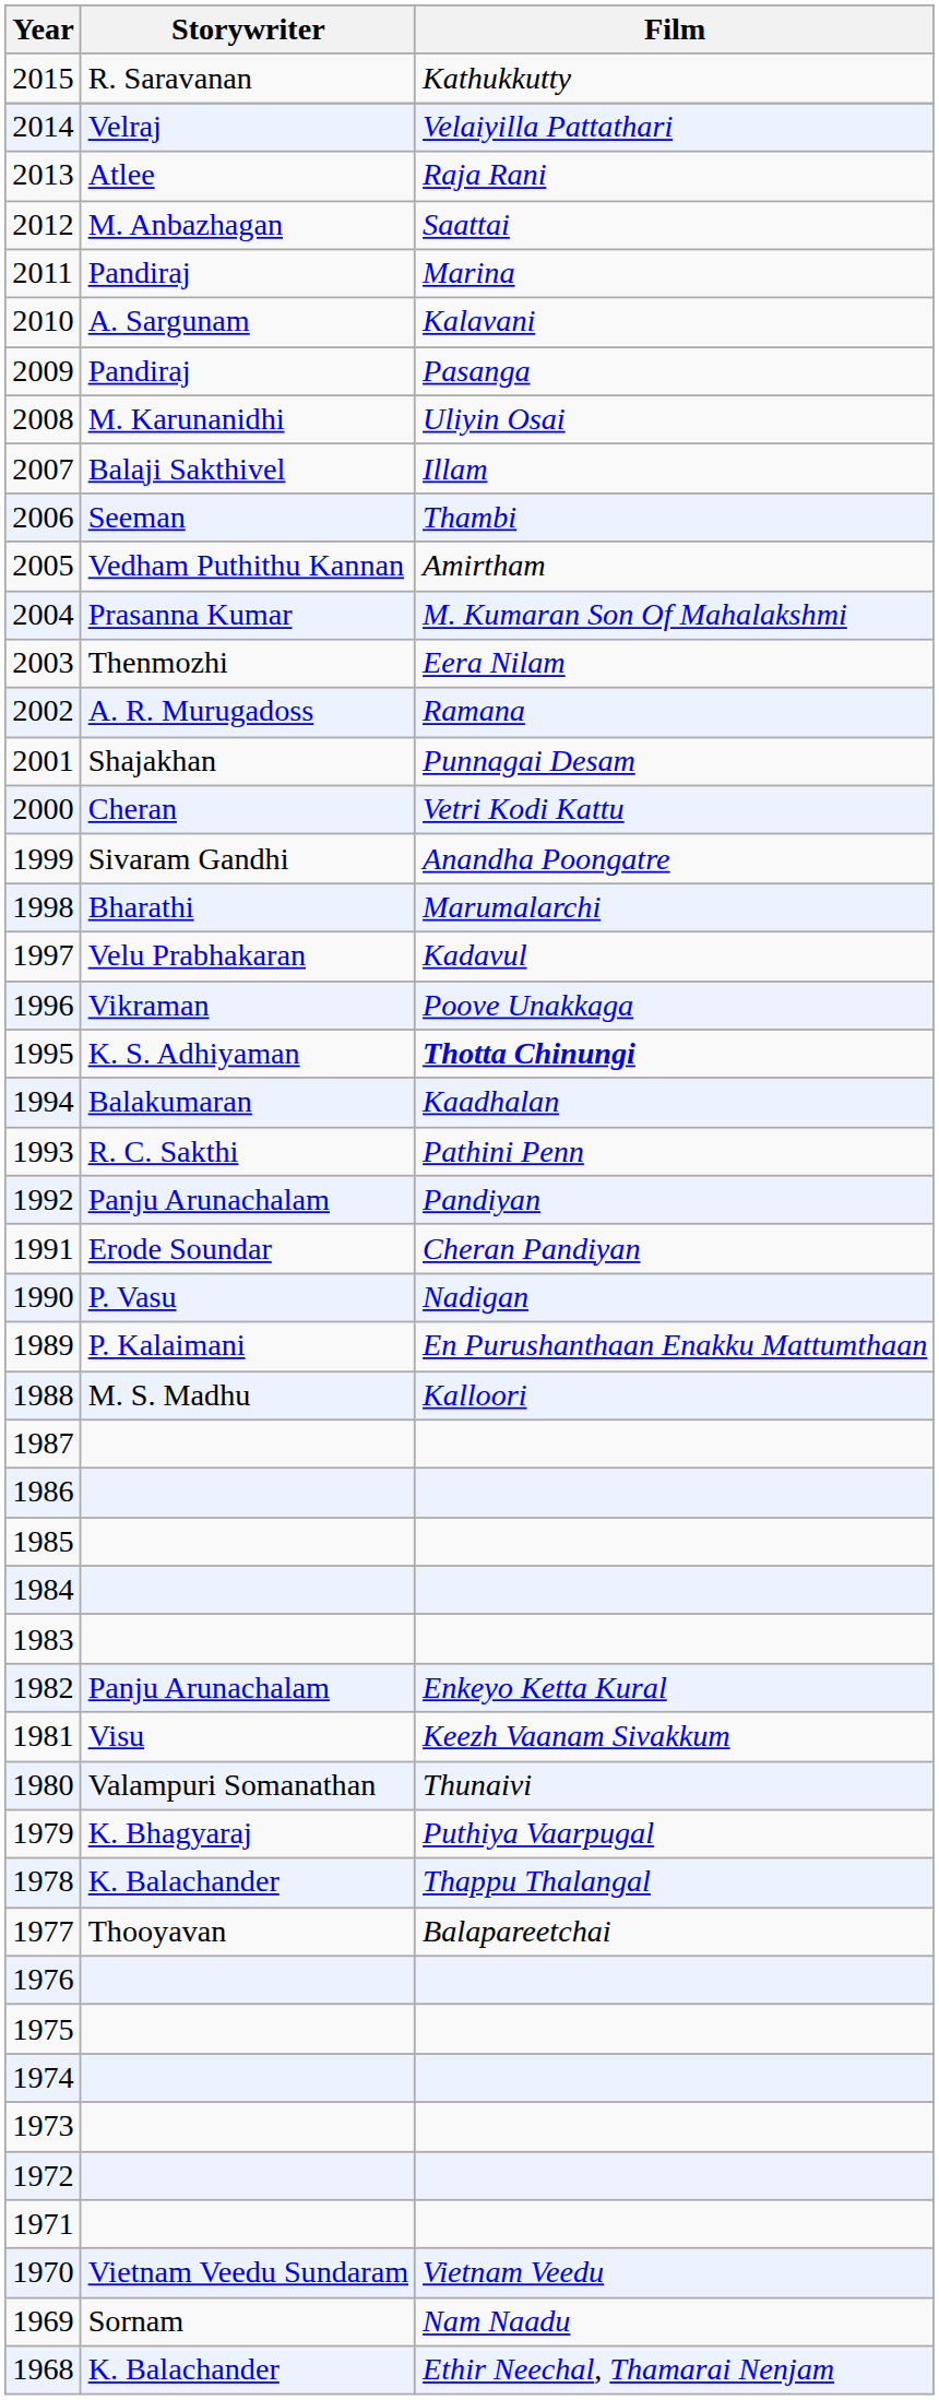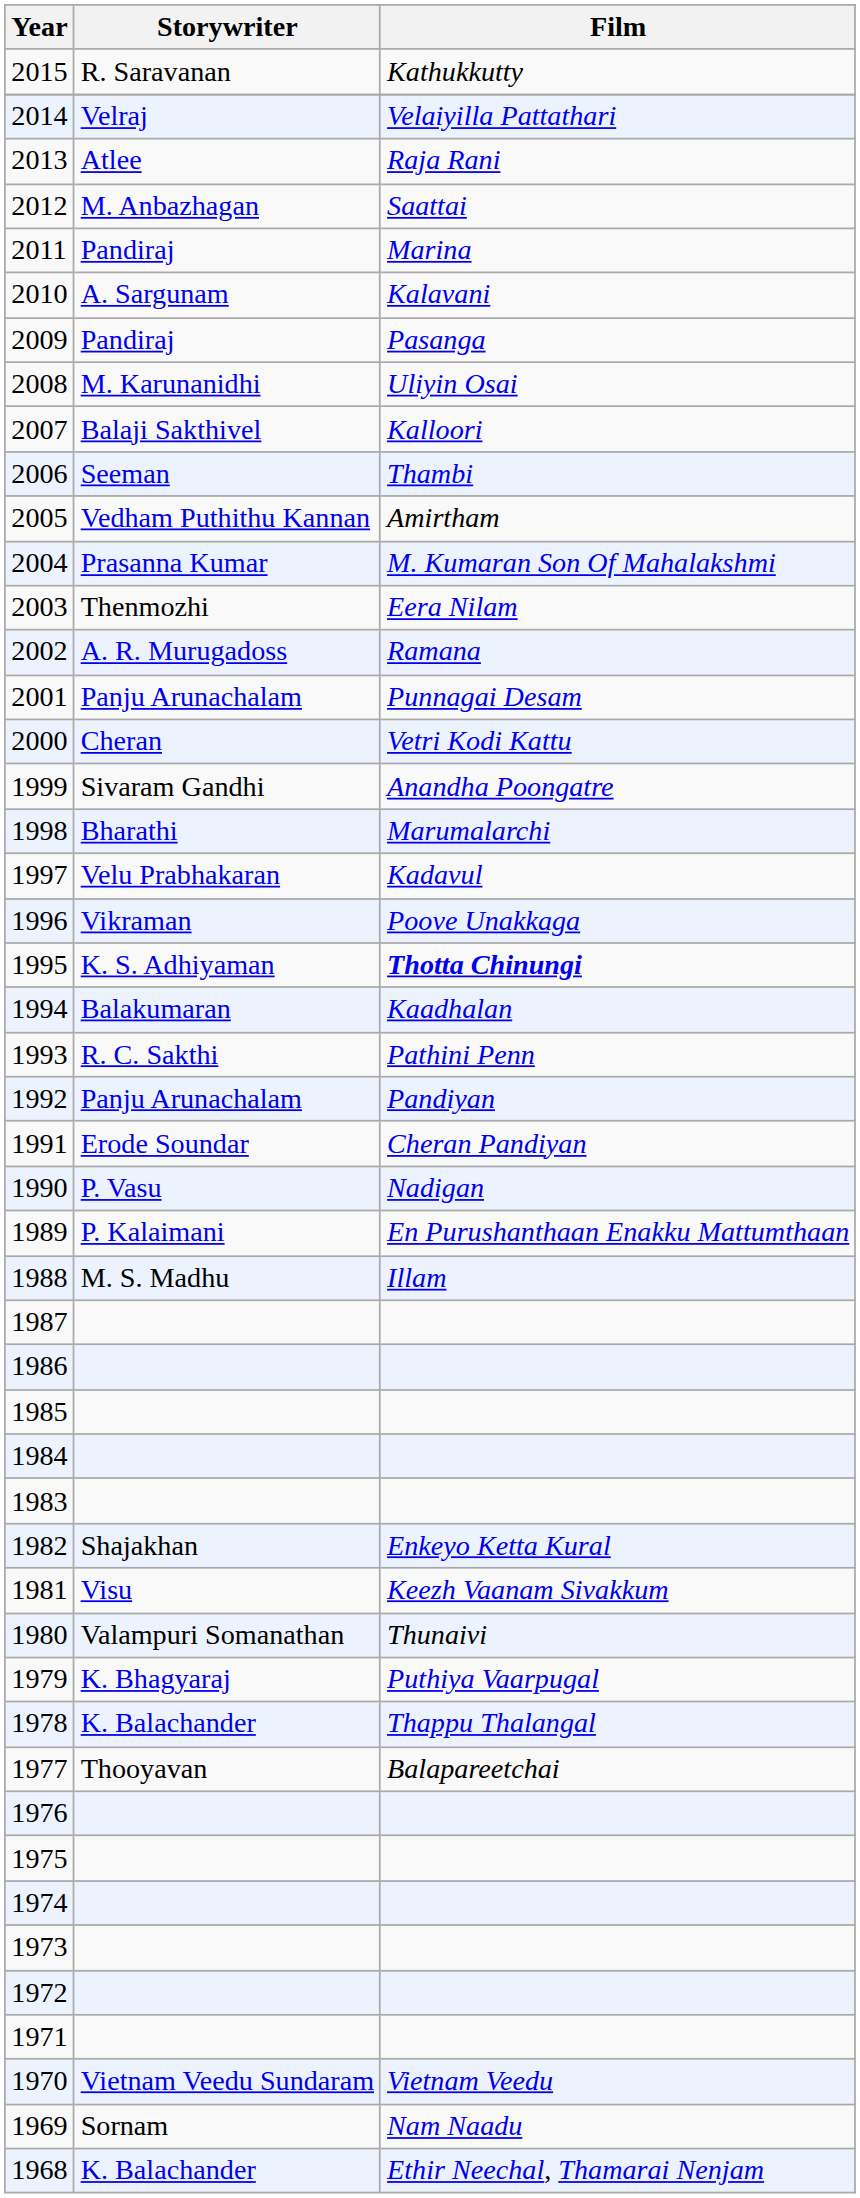 <table class="wikitable">
 <tr>
 <th>Year</th>
 <th>Storywriter</th>
 <th>Film</th>
 </tr>
 <tr>
 <td>2015</td>
 <td>R. Saravanan</td>
 <td><em>Kathukkutty</em></td>
 </tr>
 <tr>
 </tr>
 <tr bgcolor=#edf3fe>
 <td>2014</td>
 <td><a href='#'>Velraj</a></td>
 <td><em><a href='#'>Velaiyilla Pattathari</a></em></td>
 </tr>
 <tr>
 <td>2013</td>
 <td><a href='#'>Atlee</a></td>
 <td><em><a href='#'>Raja Rani</a></em></td>
 </tr>
 <tr>
 <td>2012</td>
 <td><a href='#'>M. Anbazhagan</a></td>
 <td><em><a href='#'>Saattai</a></em></td>
 </tr>
 <tr>
 <td>2011</td>
 <td><a href='#'>Pandiraj</a></td>
 <td><em><a href='#'>Marina</a></em></td>
 </tr>
 <tr>
 <td>2010</td>
 <td><a href='#'>A. Sargunam</a></td>
 <td><em><a href='#'>Kalavani</a></em></td>
 </tr>
 <tr>
 <td>2009</td>
 <td><a href='#'>Pandiraj</a></td>
 <td><em><a href='#'>Pasanga</a></em></td>
 </tr>
 <tr>
 <td>2008</td>
 <td><a href='#'>M. Karunanidhi</a></td>
 <td><em><a href='#'>Uliyin Osai</a></em></td>
 </tr>
 <tr>
 <td>2007</td>
 <td><a href='#'>Balaji Sakthivel</a></td>
-<td><em><a href='#'>Illam</a></em></td>
+<td><em><a href='#'>Kalloori</a></em></td>
 </tr>
 <tr bgcolor=#edf3fe>
 <td>2006</td>
 <td><a href='#'>Seeman</a></td>
 <td><em><a href='#'>Thambi</a></em></td>
 </tr>
 <tr>
 <td>2005</td>
 <td><a href='#'>Vedham Puthithu Kannan</a></td>
 <td><em>Amirtham</em></td>
 </tr>
 <tr bgcolor=#edf3fe>
 <td>2004</td>
 <td><a href='#'>Prasanna Kumar</a></td>
 <td><em><a href='#'>M. Kumaran Son Of Mahalakshmi</a></em></td>
 </tr>
 <tr>
 <td>2003</td>
 <td>Thenmozhi</td>
 <td><em><a href='#'>Eera Nilam</a></em></td>
 </tr>
 <tr bgcolor=#edf3fe>
 <td>2002</td>
 <td><a href='#'>A. R. Murugadoss</a></td>
 <td><em><a href='#'>Ramana</a></em></td>
 </tr>
 <tr>
 <td>2001</td>
-<td>Shajakhan</td>
+<td><a href='#'>Panju Arunachalam</a></td>
 <td><em><a href='#'>Punnagai Desam</a></em></td>
 </tr>
 <tr bgcolor=#edf3fe>
 <td>2000</td>
 <td><a href='#'>Cheran</a></td>
 <td><em><a href='#'>Vetri Kodi Kattu</a></em></td>
 </tr>
 <tr>
 <td>1999</td>
 <td>Sivaram Gandhi</td>
 <td><em><a href='#'>Anandha Poongatre</a></em></td>
 </tr>
 <tr bgcolor=#edf3fe>
 <td>1998</td>
 <td><a href='#'>Bharathi</a></td>
 <td><em><a href='#'>Marumalarchi</a></em></td>
 </tr>
 <tr>
 <td>1997</td>
 <td><a href='#'>Velu Prabhakaran</a></td>
 <td><em><a href='#'>Kadavul</a></em></td>
 </tr>
 <tr bgcolor=#edf3fe>
 <td>1996</td>
 <td><a href='#'>Vikraman</a></td>
 <td><em><a href='#'>Poove Unakkaga</a></em></td>
 </tr>
 <tr>
 <td>1995</td>
 <td><a href='#'>K. S. Adhiyaman</a></td>
 <td><strong><em><a href='#'>Thotta Chinungi</a></em></strong></td>
 </tr>
 <tr bgcolor=#edf3fe>
 <td>1994</td>
 <td><a href='#'>Balakumaran</a></td>
 <td><em><a href='#'>Kaadhalan</a></em></td>
 </tr>
 <tr>
 <td>1993</td>
 <td><a href='#'>R. C. Sakthi</a></td>
 <td><em><a href='#'>Pathini Penn</a></em></td>
 </tr>
 <tr bgcolor=#edf3fe>
 <td>1992</td>
 <td><a href='#'>Panju Arunachalam</a></td>
 <td><em><a href='#'>Pandiyan</a></em></td>
 </tr>
 <tr>
 <td>1991</td>
 <td><a href='#'>Erode Soundar</a></td>
 <td><em><a href='#'>Cheran Pandiyan</a></em></td>
 </tr>
 <tr bgcolor=#edf3fe>
 <td>1990</td>
 <td><a href='#'>P. Vasu</a></td>
 <td><em><a href='#'>Nadigan</a></em></td>
 </tr>
 <tr>
 <td>1989</td>
 <td><a href='#'>P. Kalaimani</a></td>
 <td><em><a href='#'>En Purushanthaan Enakku Mattumthaan</a></em></td>
 </tr>
 <tr bgcolor=#edf3fe>
 <td>1988</td>
 <td>M. S. Madhu</td>
-<td><em><a href='#'>Kalloori</a></em></td>
+<td><em><a href='#'>Illam</a></em></td>
 </tr>
 <tr>
 <td>1987</td>
 <td></td>
 <td></td>
 </tr>
 <tr bgcolor=#edf3fe>
 <td>1986</td>
 <td></td>
 <td></td>
 </tr>
 <tr>
 <td>1985</td>
 <td></td>
 <td></td>
 </tr>
 <tr bgcolor=#edf3fe>
 <td>1984</td>
 <td></td>
 <td></td>
 </tr>
 <tr>
 <td>1983</td>
 <td></td>
 <td></td>
 </tr>
 <tr bgcolor=#edf3fe>
 <td>1982</td>
-<td><a href='#'>Panju Arunachalam</a></td>
+<td>Shajakhan</td>
 <td><em><a href='#'>Enkeyo Ketta Kural</a></em></td>
 </tr>
 <tr>
 <td>1981</td>
 <td><a href='#'>Visu</a></td>
 <td><em><a href='#'>Keezh Vaanam Sivakkum</a></em></td>
 </tr>
 <tr bgcolor=#edf3fe>
 <td>1980</td>
 <td>Valampuri Somanathan</td>
 <td><em>Thunaivi</em></td>
 </tr>
 <tr>
 <td>1979</td>
 <td><a href='#'>K. Bhagyaraj</a></td>
 <td><em><a href='#'>Puthiya Vaarpugal</a></em></td>
 </tr>
 <tr bgcolor=#edf3fe>
 <td>1978</td>
 <td><a href='#'>K. Balachander</a></td>
 <td><em><a href='#'>Thappu Thalangal</a></em></td>
 </tr>
 <tr>
 <td>1977</td>
 <td>Thooyavan</td>
 <td><em>Balapareetchai</em></td>
 </tr>
 <tr bgcolor=#edf3fe>
 <td>1976</td>
 <td></td>
 <td></td>
 </tr>
 <tr>
 <td>1975</td>
 <td></td>
 <td></td>
 </tr>
 <tr bgcolor=#edf3fe>
 <td>1974</td>
 <td></td>
 <td></td>
 </tr>
 <tr>
 <td>1973</td>
 <td></td>
 <td></td>
 </tr>
 <tr bgcolor=#edf3fe>
 <td>1972</td>
 <td></td>
 <td></td>
 </tr>
 <tr>
 <td>1971</td>
 <td></td>
 <td></td>
 </tr>
 <tr bgcolor=#edf3fe>
 <td>1970</td>
 <td><a href='#'>Vietnam Veedu Sundaram</a></td>
 <td><em><a href='#'>Vietnam Veedu</a></em></td>
 </tr>
 <tr>
 <td>1969</td>
 <td>Sornam</td>
 <td><em><a href='#'>Nam Naadu</a></em></td>
 </tr>
 <tr bgcolor=#edf3fe>
 <td>1968</td>
 <td><a href='#'>K. Balachander</a></td>
 <td><em><a href='#'>Ethir Neechal</a></em>, <em><a href='#'>Thamarai Nenjam</a></em></td>
 </tr>
 </table>
